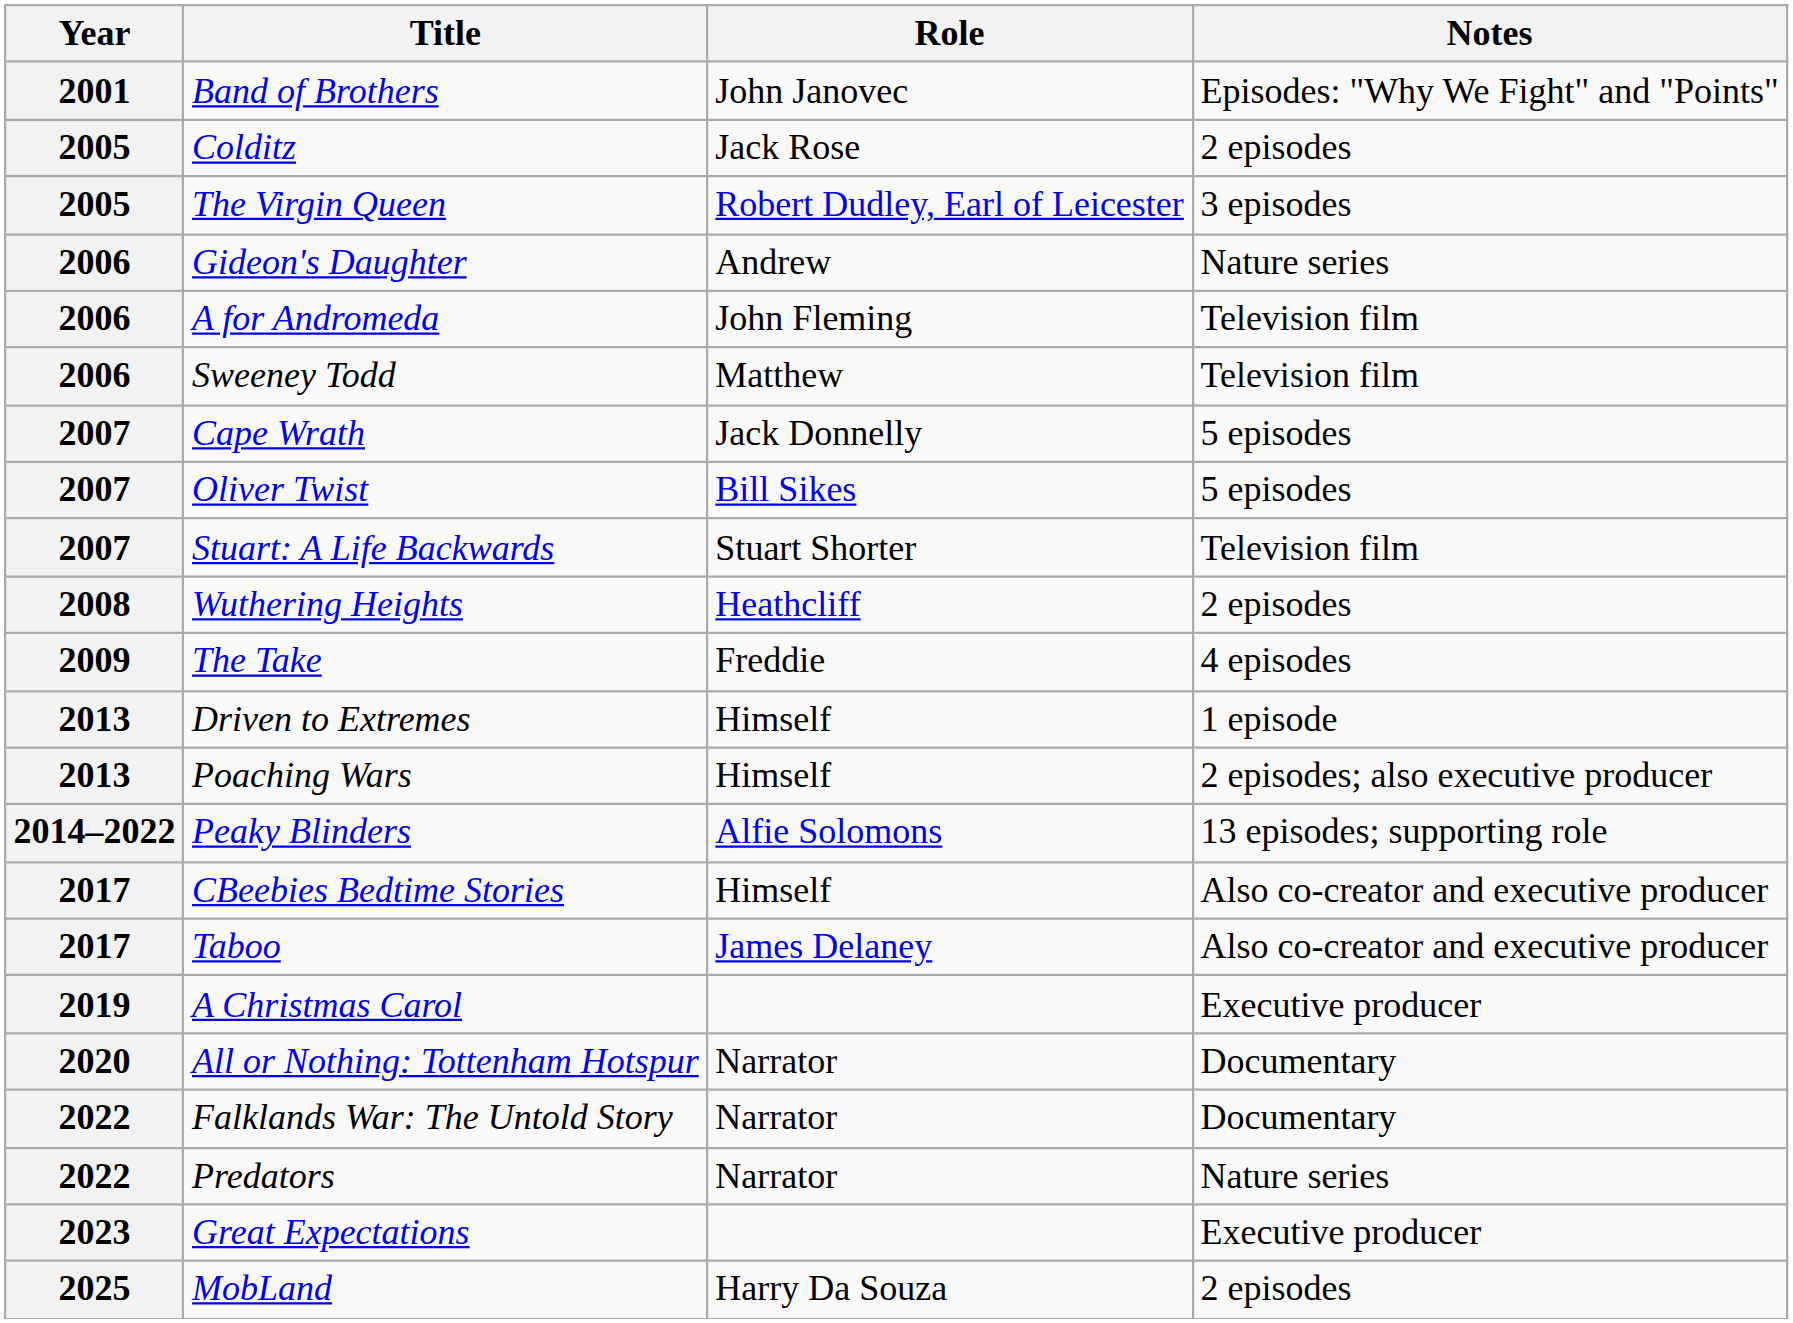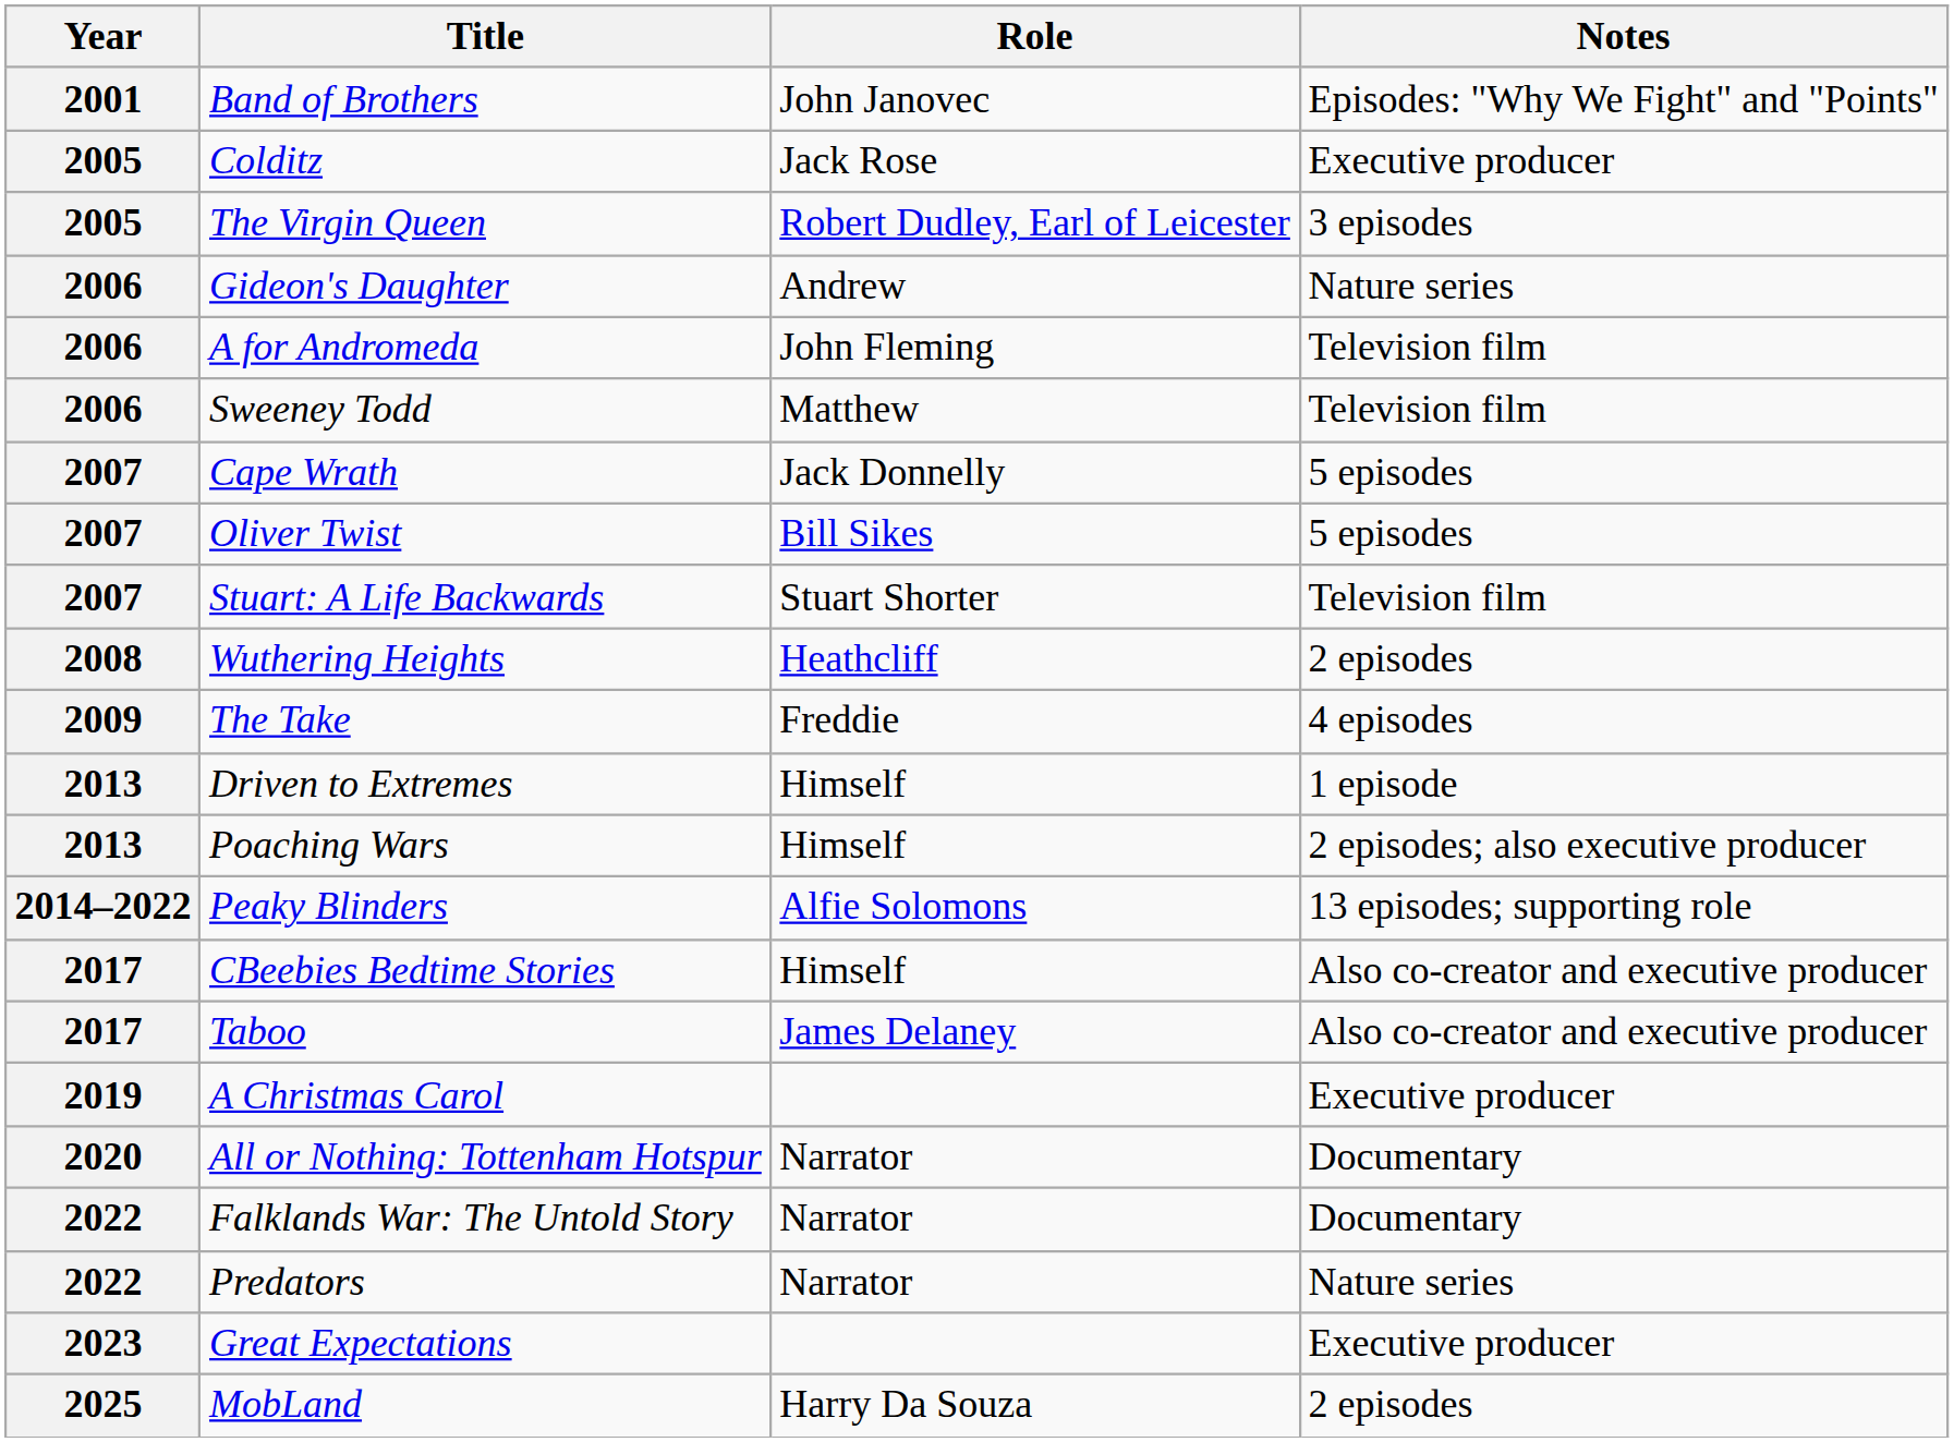 <table class="wikitable sortable plainrowheaders">
 <tr>
 <th scope="col">Year</th>
 <th scope="col">Title</th>
 <th scope="col">Role</th>
 <th scope="col" class="unsortable">Notes</th>
 </tr>
 <tr>
 <th scope="row">2001</th>
 <td><em><a href='#'>Band of Brothers</a></em></td>
 <td>John Janovec</td>
 <td>Episodes: "Why We Fight" and "Points"</td>
 </tr>
 <tr>
 <th scope="row">2005</th>
 <td><em><a href='#'>Colditz</a></em></td>
 <td>Jack Rose</td>
-<td>2 episodes</td>
+<td>Executive producer</td>
 </tr>
 <tr>
 <th scope="row">2005</th>
 <td><em><a href='#'>The Virgin Queen</a></em></td>
 <td><a href='#'>Robert Dudley, Earl of Leicester</a></td>
 <td>3 episodes</td>
 </tr>
 <tr>
 <th scope="row">2006</th>
 <td><em><a href='#'>Gideon's Daughter</a></em></td>
 <td>Andrew</td>
 <td>Nature series</td>
 </tr>
 <tr>
 <th scope="row">2006</th>
 <td><em><a href='#'>A for Andromeda</a></em></td>
 <td>John Fleming</td>
 <td>Television film</td>
 </tr>
 <tr>
 <th scope="row">2006</th>
 <td><em>Sweeney Todd</em></td>
 <td>Matthew</td>
 <td>Television film</td>
 </tr>
 <tr>
 <th scope="row">2007</th>
 <td><em><a href='#'>Cape Wrath</a></em></td>
 <td>Jack Donnelly</td>
 <td>5 episodes</td>
 </tr>
 <tr>
 <th scope="row">2007</th>
 <td><em><a href='#'>Oliver Twist</a></em></td>
 <td><a href='#'>Bill Sikes</a></td>
 <td>5 episodes</td>
 </tr>
 <tr>
 <th scope="row">2007</th>
 <td><em><a href='#'>Stuart: A Life Backwards</a></em></td>
 <td>Stuart Shorter</td>
 <td>Television film</td>
 </tr>
 <tr>
 <th scope="row">2008</th>
 <td><em><a href='#'>Wuthering Heights</a></em></td>
 <td><a href='#'>Heathcliff</a></td>
 <td>2 episodes</td>
 </tr>
 <tr>
 <th scope="row">2009</th>
 <td><em><a href='#'>The Take</a></em></td>
 <td>Freddie</td>
 <td>4 episodes</td>
 </tr>
 <tr>
 <th scope="row">2013</th>
 <td><em>Driven to Extremes</em></td>
 <td>Himself</td>
 <td>1 episode</td>
 </tr>
 <tr>
 <th scope="row">2013</th>
 <td><em>Poaching Wars</em></td>
 <td>Himself</td>
 <td>2 episodes; also executive producer</td>
 </tr>
 <tr>
 <th scope="row">2014–2022</th>
 <td><em><a href='#'>Peaky Blinders</a></em></td>
 <td><a href='#'>Alfie Solomons</a></td>
 <td>13 episodes; supporting role</td>
 </tr>
 <tr>
 <th scope="row">2017</th>
 <td><em><a href='#'>CBeebies Bedtime Stories</a></em></td>
 <td>Himself</td>
 <td>Also co-creator and executive producer</td>
 </tr>
 <tr>
 <th scope="row">2017</th>
 <td><em><a href='#'>Taboo</a></em></td>
 <td><a href='#'>James Delaney</a></td>
 <td>Also co-creator and executive producer</td>
 </tr>
 <tr>
 <th scope="row">2019</th>
 <td><em><a href='#'>A Christmas Carol</a></em></td>
 <td></td>
 <td>Executive producer</td>
 </tr>
 <tr>
 <th scope="row">2020</th>
 <td><em><a href='#'>All or Nothing: Tottenham Hotspur</a></em></td>
 <td>Narrator</td>
 <td>Documentary</td>
 </tr>
 <tr>
 <th scope="row">2022</th>
 <td><em>Falklands War: The Untold Story</em></td>
 <td>Narrator</td>
 <td>Documentary</td>
 </tr>
 <tr>
 <th scope="row">2022</th>
 <td><em>Predators</em></td>
 <td>Narrator</td>
 <td>Nature series</td>
 </tr>
 <tr>
 <th scope="row">2023</th>
 <td><em><a href='#'>Great Expectations</a></em></td>
 <td></td>
 <td>Executive producer</td>
 </tr>
 <tr>
 <th scope="row">2025</th>
 <td><em><a href='#'>MobLand</a></em></td>
 <td>Harry Da Souza</td>
 <td>2 episodes</td>
 </tr>
 </table>
